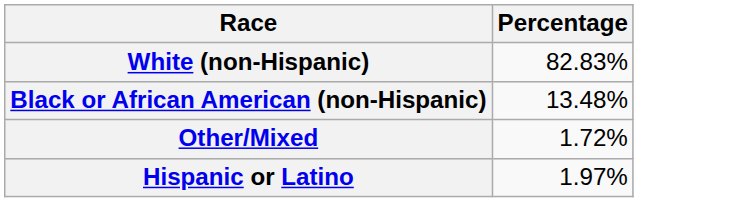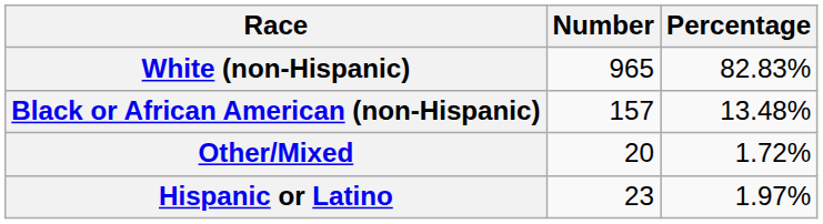 <table class="wikitable" style="text-align:right">
 <tr>
 <th scope="col">Race</th>
+<th scope="col">Number</th>
 <th scope="col">Percentage</th>
 </tr>
 <tr>
 <th scope="row"><a href='#'>White</a> (non-Hispanic)</th>
+<td>965</td>
 <td>82.83%</td>
 </tr>
 <tr>
 <th scope="row"><a href='#'>Black or African American</a> (non-Hispanic)</th>
+<td>157</td>
 <td>13.48%</td>
 </tr>
 <tr>
 <th scope="row"><a href='#'>Other/Mixed</a></th>
+<td>20</td>
 <td>1.72%</td>
 </tr>
 <tr>
 <th scope="row"><a href='#'>Hispanic</a> or <a href='#'>Latino</a></th>
+<td>23</td>
 <td>1.97%</td>
 </tr>
 </table>
